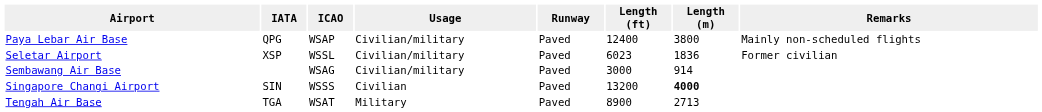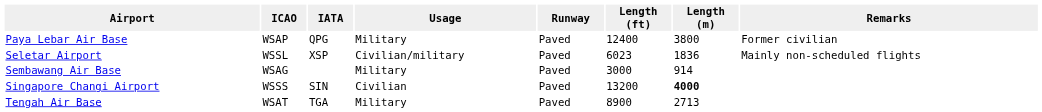 <table style="width:100%; margin:auto;"  cellpadding="1">
 <tr>
 <th style="background:#efefef;">Airport</th>
+<th style="background:#efefef;">ICAO</th>
 <th style="background:#efefef;">IATA</th>
-<th style="background:#efefef;">ICAO</th>
 <th style="background:#efefef;">Usage</th>
 <th style="background:#efefef;">Runway</th>
 <th style="background:#efefef;">Length<br>(ft)</th>
 <th style="background:#efefef;">Length<br>(m)</th>
 <th style="background:#efefef;">Remarks</th>
 </tr>
 <tr>
 <td><a href='#'>Paya Lebar Air Base</a></td>
+<td>WSAP</td>
 <td>QPG</td>
-<td>WSAP</td>
-<td>Civilian/military</td>
+<td>Military</td>
 <td>Paved</td>
 <td>12400</td>
 <td>3800</td>
-<td>Mainly non-scheduled flights</td>
+<td>Former civilian</td>
 </tr>
 <tr>
 <td><a href='#'>Seletar Airport</a></td>
+<td>WSSL</td>
 <td>XSP</td>
-<td>WSSL</td>
 <td>Civilian/military</td>
 <td>Paved</td>
 <td>6023</td>
 <td>1836</td>
-<td>Former civilian</td>
+<td>Mainly non-scheduled flights</td>
 </tr>
 <tr>
 <td><a href='#'>Sembawang Air Base</a></td>
+<td>WSAG</td>
 <td></td>
-<td>WSAG</td>
-<td>Civilian/military</td>
+<td>Military</td>
 <td>Paved</td>
 <td>3000</td>
 <td>914</td>
 <td></td>
 </tr>
 <tr>
 <td><a href='#'>Singapore Changi Airport</a></td>
+<td>WSSS</td>
 <td>SIN</td>
-<td>WSSS</td>
 <td>Civilian</td>
 <td>Paved</td>
 <td>13200</td>
 <td><strong>4000</strong></td>
 <td></td>
 </tr>
 <tr>
 <td><a href='#'>Tengah Air Base</a></td>
+<td>WSAT</td>
 <td>TGA</td>
-<td>WSAT</td>
 <td>Military</td>
 <td>Paved</td>
 <td>8900</td>
 <td>2713</td>
 <td></td>
 </tr>
 </table>
